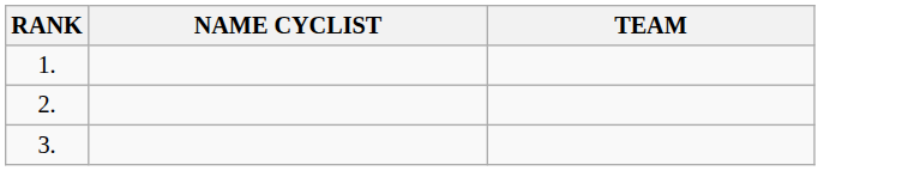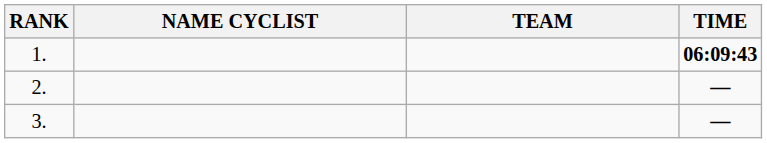 <table class="wikitable" style="font-size:95%;">
 <tr>
 <th>RANK</th>
 <th align="left" style="width: 16em">NAME CYCLIST</th>
 <th align="left" style="width: 13em">TEAM</th>
+<th>TIME</th>
 </tr>
 <tr>
 <td align="center">1.</td>
 <td></td>
 <td></td>
+<td align="center"><strong>06:09:43</strong></td>
 </tr>
 <tr>
 <td align="center">2.</td>
 <td></td>
 <td></td>
+<td align="center"><strong>—</strong></td>
 </tr>
 <tr>
 <td align="center">3.</td>
 <td></td>
 <td></td>
+<td align="center"><strong>—</strong></td>
 </tr>
 </table>
